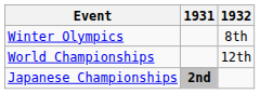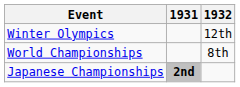 <table class="wikitable">
 <tr>
 <th>Event</th>
 <th>1931</th>
 <th>1932</th>
 </tr>
 <tr>
 <td><a href='#'>Winter Olympics</a></td>
 <td></td>
-<td align="center">8th</td>
+<td align="center">12th</td>
 </tr>
 <tr>
 <td><a href='#'>World Championships</a></td>
 <td></td>
-<td align="center">12th</td>
+<td align="center">8th</td>
 </tr>
 <tr>
 <td><a href='#'>Japanese Championships</a></td>
 <td align="center" bgcolor="silver"><strong>2nd</strong></td>
 <td></td>
 </tr>
 </table>
